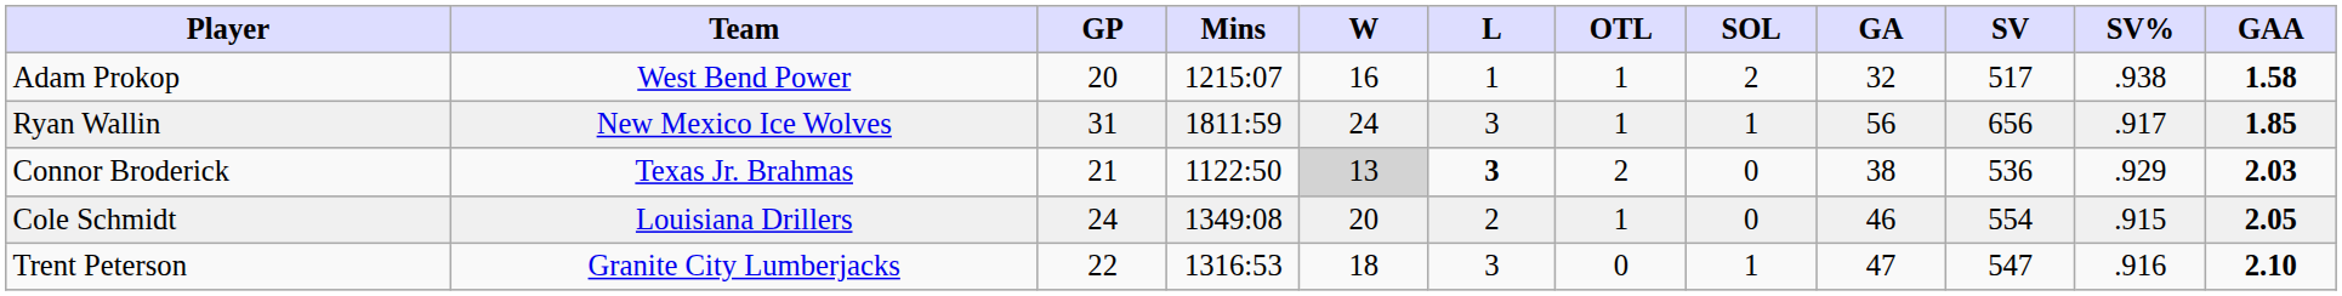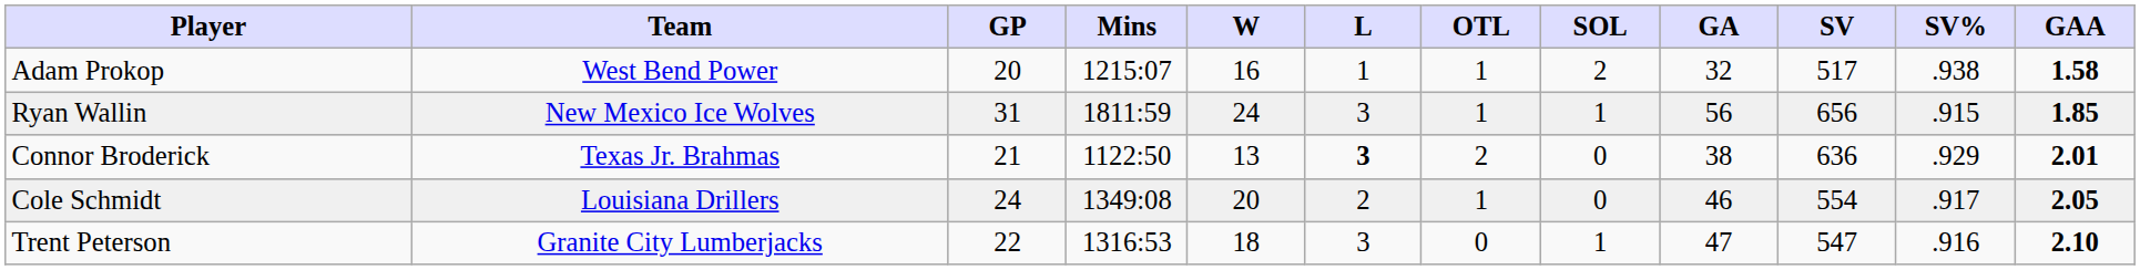 <table class="wikitable sortable" style="text-align: center">
 <tr>
 <th style="background:#ddf; width: 15em;"><strong>Player</strong></th>
 <th style="background:#ddf; width: 20em;">Team</th>
 <th style="background:#ddf; width: 4em;">GP</th>
 <th style="background:#ddf; width: 4em;">Mins</th>
 <th style="background:#ddf; width: 4em;">W</th>
 <th style="background:#ddf; width: 4em;">L</th>
 <th style="background:#ddf; width: 4em;">OTL</th>
 <th style="background:#ddf; width: 4em;">SOL</th>
 <th style="background:#ddf; width: 4em;">GA</th>
 <th style="background:#ddf; width: 4em;">SV</th>
 <th style="background:#ddf; width: 4em;">SV%</th>
 <th style="background:#ddf; width: 4em;">GAA</th>
 </tr>
 <tr>
 <td align=left>Adam Prokop</td>
 <td><a href='#'>West Bend Power</a></td>
 <td>20</td>
 <td>1215:07</td>
 <td>16</td>
 <td>1</td>
 <td>1</td>
 <td>2</td>
 <td>32</td>
 <td>517</td>
 <td>.938</td>
 <td><strong>1.58</strong></td>
 </tr>
 <tr bgcolor=f0f0f0>
 <td align=left>Ryan Wallin</td>
 <td><a href='#'>New Mexico Ice Wolves</a></td>
 <td>31</td>
 <td>1811:59</td>
 <td>24</td>
 <td>3</td>
 <td>1</td>
 <td>1</td>
 <td>56</td>
 <td>656</td>
-<td>.917</td>
+<td>.915</td>
 <td><strong>1.85</strong></td>
 </tr>
 <tr>
 <td align=left>Connor Broderick</td>
 <td><a href='#'>Texas Jr. Brahmas</a></td>
 <td>21</td>
 <td>1122:50</td>
-<td style="background: lightgrey;">13</td>
+<td>13</td>
 <td><strong>3</strong></td>
 <td>2</td>
 <td>0</td>
 <td>38</td>
-<td>536</td>
+<td>636</td>
 <td>.929</td>
-<td><strong>2.03</strong></td>
+<td><strong>2.01</strong></td>
 </tr>
 <tr bgcolor=f0f0f0>
 <td align=left>Cole Schmidt</td>
 <td><a href='#'>Louisiana Drillers</a></td>
 <td>24</td>
 <td>1349:08</td>
 <td>20</td>
 <td>2</td>
 <td>1</td>
 <td>0</td>
 <td>46</td>
 <td>554</td>
-<td>.915</td>
+<td>.917</td>
 <td><strong>2.05</strong></td>
 </tr>
 <tr>
 <td align=left>Trent Peterson</td>
 <td><a href='#'>Granite City Lumberjacks</a></td>
 <td>22</td>
 <td>1316:53</td>
 <td>18</td>
 <td>3</td>
 <td>0</td>
 <td>1</td>
 <td>47</td>
 <td>547</td>
 <td>.916</td>
 <td><strong>2.10</strong></td>
 </tr>
 </table>
